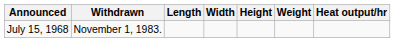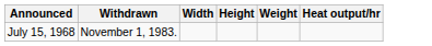 <table class="wikitable">
 <tr>
 <th>Announced</th>
 <th>Withdrawn</th>
-<th>Length</th>
 <th>Width</th>
 <th>Height</th>
 <th>Weight</th>
 <th>Heat output/hr</th>
 </tr>
 <tr>
 <td>July 15, 1968</td>
 <td>November 1, 1983.</td>
 <td></td>
 <td></td>
 <td></td>
 <td></td>
-<td></td>
 </tr>
 </table>
